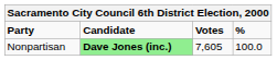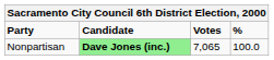 <table class="wikitable">
 <tr>
 <th colspan="4">Sacramento City Council 6th District Election, 2000</th>
 </tr>
 <tr>
 <td><strong>Party</strong></td>
 <td><strong>Candidate</strong></td>
 <td><strong>Votes</strong></td>
 <td><strong>%</strong></td>
 </tr>
 <tr>
 <td>Nonpartisan</td>
 <td style="background: lightgreen;"><strong>Dave Jones (inc.)</strong></td>
-<td>7,605</td>
+<td>7,065</td>
 <td>100.0</td>
 </tr>
 </table>
